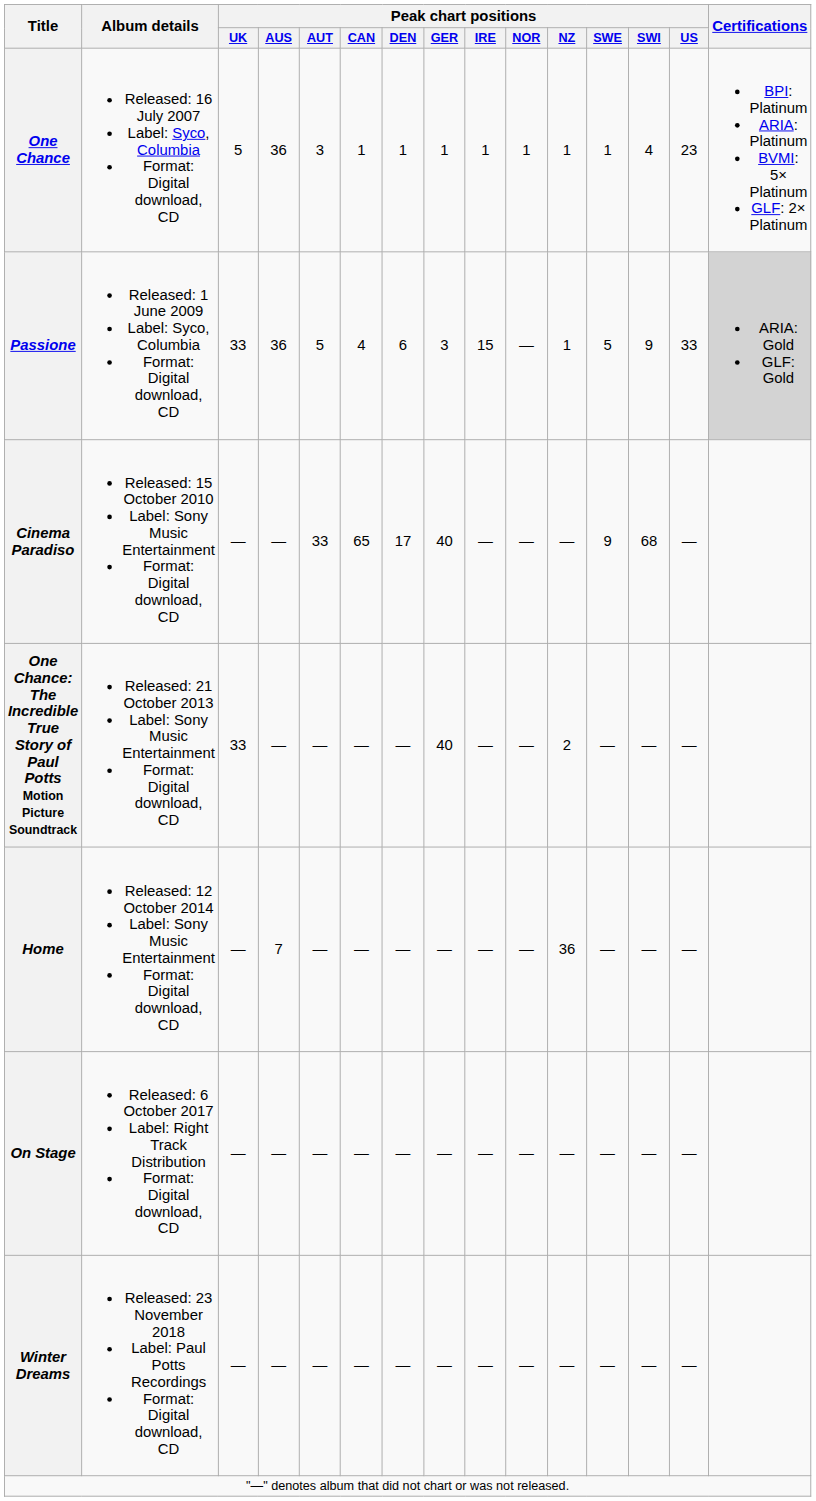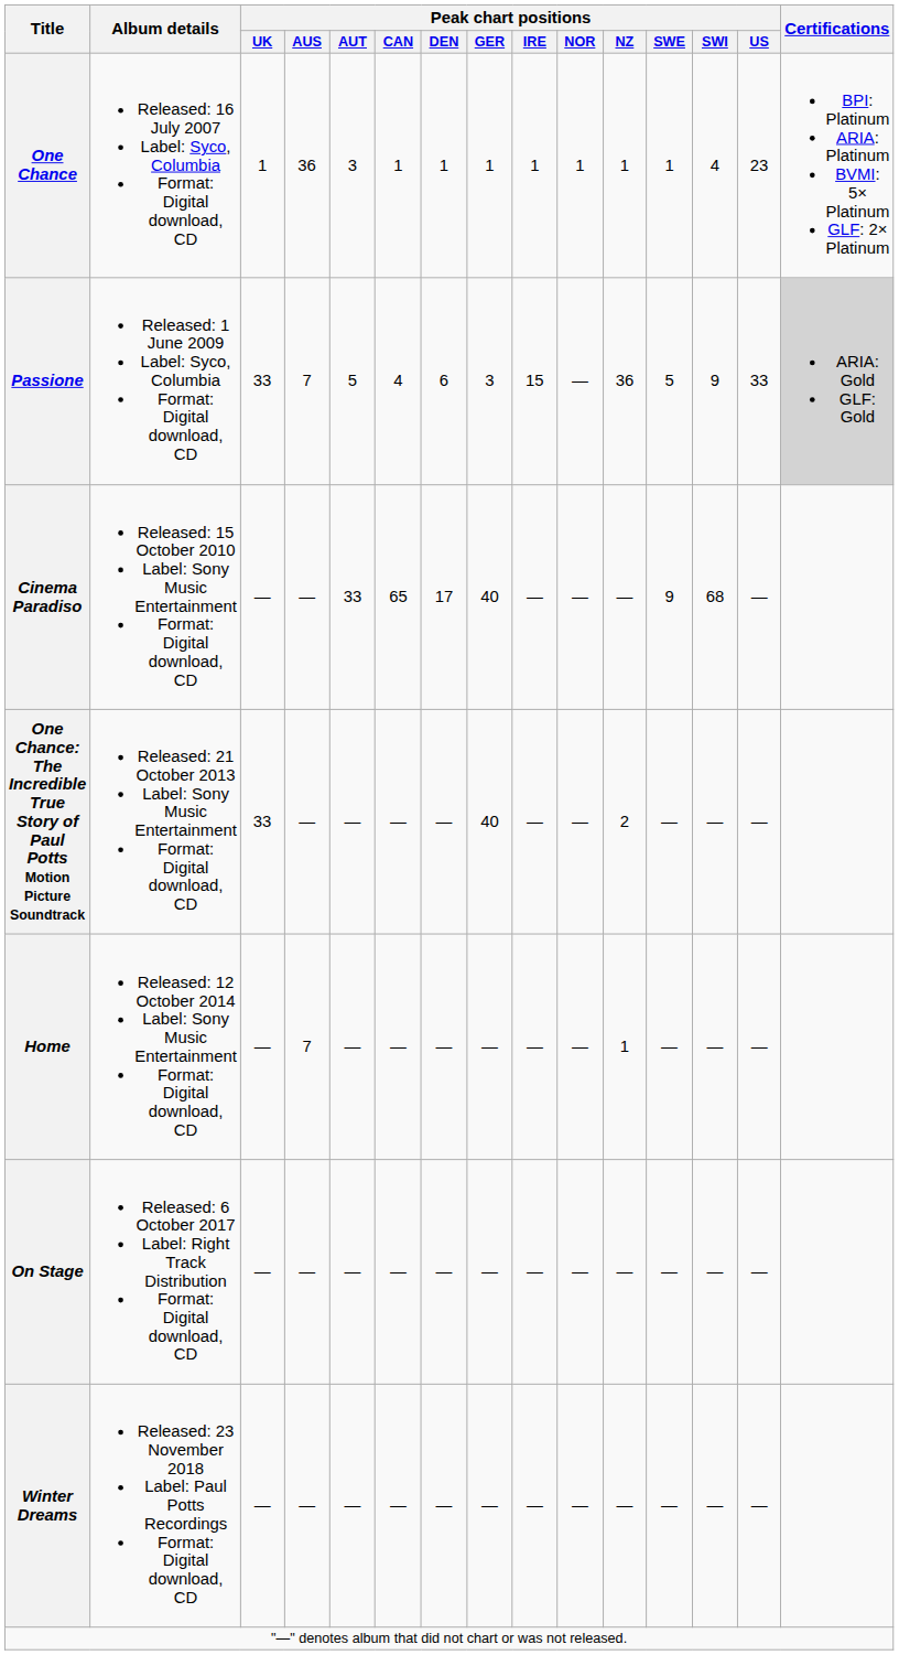 <table class="wikitable plainrowheaders" style="text-align:center;">
 <tr>
 <th scope="col" rowspan="2">Title</th>
 <th scope="col" rowspan="2">Album details</th>
 <th scope="col" colspan="12">Peak chart positions</th>
 <th scope="col" rowspan="2"><a href='#'>Certifications</a></th>
 </tr>
 <tr>
 <th scope="col" style="width:3em;font-size:85%;"><a href='#'>UK</a><br></th>
 <th scope="col" style="width:3em;font-size:85%;"><a href='#'>AUS</a><br></th>
 <th scope="col" style="width:3em;font-size:85%;"><a href='#'>AUT</a><br></th>
 <th scope="col" style="width:3em;font-size:85%;"><a href='#'>CAN</a><br></th>
 <th scope="col" style="width:3em;font-size:85%;"><a href='#'>DEN</a><br></th>
 <th scope="col" style="width:3em;font-size:85%;"><a href='#'>GER</a><br></th>
 <th scope="col" style="width:3em;font-size:85%;"><a href='#'>IRE</a><br></th>
 <th scope="col" style="width:3em;font-size:85%;"><a href='#'>NOR</a><br></th>
 <th scope="col" style="width:3em;font-size:85%;"><a href='#'>NZ</a><br></th>
 <th scope="col" style="width:3em;font-size:85%;"><a href='#'>SWE</a><br></th>
 <th scope="col" style="width:3em;font-size:85%;"><a href='#'>SWI</a><br></th>
 <th scope="col" style="width:3em;font-size:85%;"><a href='#'>US</a><br></th>
 </tr>
 <tr>
 <th scope="row"><em><a href='#'>One Chance</a></em></th>
 <td><br><ul><li>Released: 16 July 2007</li><li>Label: <a href='#'>Syco</a>, <a href='#'>Columbia</a></li><li>Format: Digital download, CD</li></ul></td>
-<td>5</td>
+<td>1</td>
 <td>36</td>
 <td>3</td>
 <td>1</td>
 <td>1</td>
 <td>1</td>
 <td>1</td>
 <td>1</td>
 <td>1</td>
 <td>1</td>
 <td>4</td>
 <td>23</td>
 <td><br><ul><li><a href='#'>BPI</a>: Platinum</li><li><a href='#'>ARIA</a>: Platinum</li><li><a href='#'>BVMI</a>: 5× Platinum</li><li><a href='#'>GLF</a>: 2× Platinum</li></ul></td>
 </tr>
 <tr>
 <th scope="row"><em><a href='#'>Passione</a></em></th>
 <td><br><ul><li>Released: 1 June 2009</li><li>Label: Syco, Columbia</li><li>Format: Digital download, CD</li></ul></td>
 <td>33</td>
-<td>36</td>
+<td>7</td>
 <td>5</td>
 <td>4</td>
 <td>6</td>
 <td>3</td>
 <td>15</td>
 <td>—</td>
-<td>1</td>
+<td>36</td>
 <td>5</td>
 <td>9</td>
 <td>33</td>
 <td style="background: lightgrey;"><br><ul><li>ARIA: Gold</li><li>GLF: Gold</li></ul></td>
 </tr>
 <tr>
 <th scope="row"><em>Cinema Paradiso</em></th>
 <td><br><ul><li>Released: 15 October 2010</li><li>Label: Sony Music Entertainment</li><li>Format: Digital download, CD</li></ul></td>
 <td>—</td>
 <td>—</td>
 <td>33</td>
 <td>65</td>
 <td>17</td>
 <td>40</td>
 <td>—</td>
 <td>—</td>
 <td>—</td>
 <td>9</td>
 <td>68</td>
 <td>—</td>
 <td></td>
 </tr>
 <tr>
 <th scope="row"><em>One Chance:<br>The Incredible True Story of Paul Potts</em><br><small>Motion Picture Soundtrack</small></th>
 <td><br><ul><li>Released: 21 October 2013</li><li>Label: Sony Music Entertainment</li><li>Format: Digital download, CD</li></ul></td>
 <td>33</td>
 <td>—</td>
 <td>—</td>
 <td>—</td>
 <td>—</td>
 <td>40</td>
 <td>—</td>
 <td>—</td>
 <td>2</td>
 <td>—</td>
 <td>—</td>
 <td>—</td>
 <td></td>
 </tr>
 <tr>
 <th scope="row"><em>Home</em></th>
 <td><br><ul><li>Released: 12 October 2014</li><li>Label: Sony Music Entertainment</li><li>Format: Digital download, CD</li></ul></td>
 <td>—</td>
 <td>7</td>
 <td>—</td>
 <td>—</td>
 <td>—</td>
 <td>—</td>
 <td>—</td>
 <td>—</td>
-<td>36</td>
+<td>1</td>
 <td>—</td>
 <td>—</td>
 <td>—</td>
 <td></td>
 </tr>
 <tr>
 <th scope="row"><em>On Stage</em></th>
 <td><br><ul><li>Released: 6 October 2017</li><li>Label: Right Track Distribution</li><li>Format: Digital download, CD</li></ul></td>
 <td>—</td>
 <td>—</td>
 <td>—</td>
 <td>—</td>
 <td>—</td>
 <td>—</td>
 <td>—</td>
 <td>—</td>
 <td>—</td>
 <td>—</td>
 <td>—</td>
 <td>—</td>
 <td></td>
 </tr>
 <tr>
 <th scope="row"><em>Winter Dreams</em></th>
 <td><br><ul><li>Released: 23 November 2018</li><li>Label: Paul Potts Recordings</li><li>Format: Digital download, CD</li></ul></td>
 <td>—</td>
 <td>—</td>
 <td>—</td>
 <td>—</td>
 <td>—</td>
 <td>—</td>
 <td>—</td>
 <td>—</td>
 <td>—</td>
 <td>—</td>
 <td>—</td>
 <td>—</td>
 <td></td>
 </tr>
 <tr>
 <td colspan="20" style="font-size:85%">"—" denotes album that did not chart or was not released.</td>
 </tr>
 </table>
